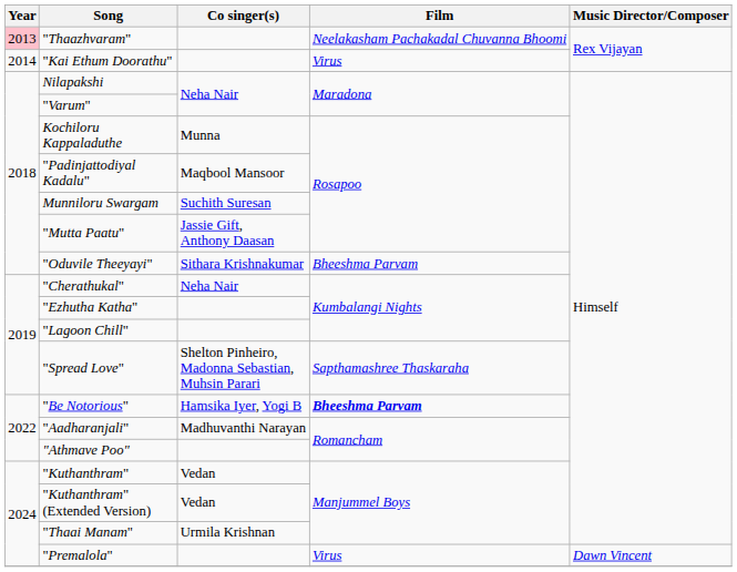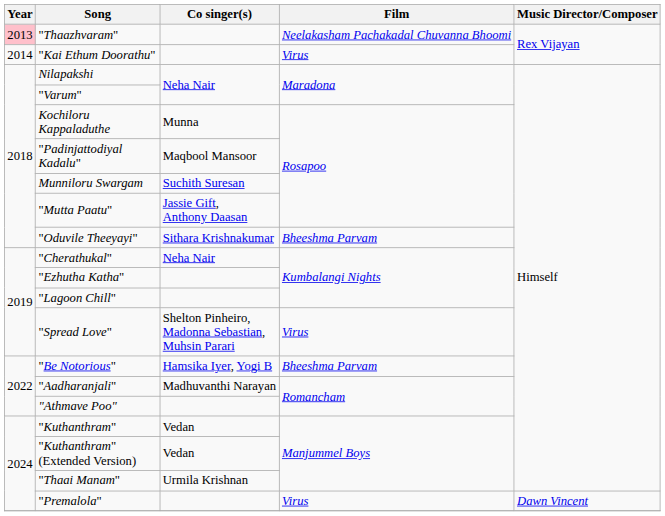 <table class="wikitable sortable">
 <tr>
 <th scope="col">Year</th>
 <th width=150 scope="col">Song</th>
 <th scope="col">Co singer(s)</th>
 <th scope="col">Film</th>
 <th scope="col">Music Director/Composer</th>
 </tr>
 <tr>
 <td style="background: pink;">2013</td>
 <td>"<em>Thaazhvaram</em>"</td>
 <td></td>
 <td><em><a href='#'>Neelakasham Pachakadal Chuvanna Bhoomi</a></em></td>
 <td rowspan=2><a href='#'>Rex Vijayan</a></td>
 </tr>
 <tr>
 <td>2014</td>
 <td>"<em>Kai Ethum Doorathu</em>"</td>
 <td></td>
 <td><em><a href='#'>Virus</a></em></td>
 </tr>
 <tr>
 <td rowspan=7>2018</td>
 <td><em>Nilapakshi</em></td>
 <td rowspan=2><a href='#'>Neha Nair</a></td>
 <td rowspan=2><em><a href='#'>Maradona</a></em></td>
 <td rowspan="17">Himself</td>
 </tr>
 <tr>
 <td>"<em>Varum</em>"</td>
 </tr>
 <tr>
 <td><em>Kochiloru Kappaladuthe</em></td>
 <td>Munna</td>
 <td rowspan=4><em><a href='#'>Rosapoo</a></em></td>
 </tr>
 <tr>
 <td>"<em>Padinjattodiyal Kadalu</em>"</td>
 <td>Maqbool Mansoor</td>
 </tr>
 <tr>
 <td><em>Munniloru Swargam</em></td>
 <td><a href='#'>Suchith Suresan</a></td>
 </tr>
 <tr>
 <td>"<em>Mutta Paatu</em>"</td>
 <td><a href='#'>Jassie Gift</a>,<br><a href='#'>Anthony Daasan</a></td>
 </tr>
 <tr>
 <td>"<em>Oduvile Theeyayi</em>"</td>
 <td><a href='#'>Sithara Krishnakumar</a></td>
 <td><em><a href='#'>Bheeshma Parvam</a></em></td>
 </tr>
 <tr>
 <td rowspan=4>2019</td>
 <td>"<em>Cherathukal</em>"</td>
 <td><a href='#'>Neha Nair</a></td>
 <td rowspan=3><em><a href='#'>Kumbalangi Nights</a></em></td>
 </tr>
 <tr>
 <td>"<em>Ezhutha Katha</em>"</td>
 <td></td>
 </tr>
 <tr>
 <td>"<em>Lagoon Chill</em>"</td>
 <td></td>
 </tr>
 <tr>
 <td>"<em>Spread Love</em>"</td>
 <td>Shelton Pinheiro,<br><a href='#'>Madonna Sebastian</a>,<br><a href='#'>Muhsin Parari</a></td>
-<td><em><a href='#'>Sapthamashree Thaskaraha</a></em></td>
+<td><em><a href='#'>Virus</a></em></td>
 </tr>
 <tr>
 <td rowspan="3">2022</td>
 <td>"<em><a href='#'>Be Notorious</a></em>"</td>
 <td><a href='#'>Hamsika Iyer</a>, <a href='#'>Yogi B</a></td>
-<td><strong><em><a href='#'>Bheeshma Parvam</a></em></strong></td>
+<td><em><a href='#'>Bheeshma Parvam</a></em></td>
 </tr>
 <tr>
 <td>"<em>Aadharanjali</em>"</td>
 <td>Madhuvanthi Narayan</td>
 <td rowspan="2"><em><a href='#'>Romancham</a></em></td>
 </tr>
 <tr>
 <td><em>"Athmave Poo"</em></td>
 <td></td>
 </tr>
 <tr>
 <td rowspan="4">2024</td>
 <td>"<em>Kuthanthram</em>"</td>
 <td>Vedan</td>
 <td rowspan="3"><em><a href='#'>Manjummel Boys</a></em></td>
 </tr>
 <tr>
 <td>"<em>Kuthanthram</em>" (Extended Version)</td>
 <td>Vedan</td>
 </tr>
 <tr>
 <td>"<em>Thaai Manam</em>"</td>
 <td>Urmila Krishnan</td>
 </tr>
 <tr>
 <td>"<em>Premalola</em>"</td>
 <td></td>
 <td><em><a href='#'>Virus</a></em></td>
 <td><em><a href='#'>Dawn Vincent</a></em></td>
 </tr>
 <tr>
 </tr>
 </table>
